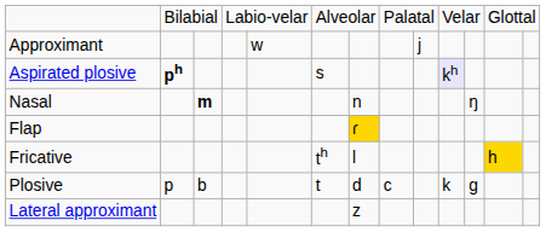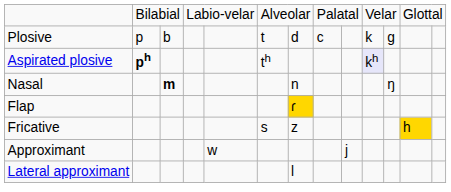 <table class="wikitable">
 <tr>
 <td></td>
 <td colspan="2">Bilabial</td>
 <td colspan="2">Labio-velar</td>
 <td colspan="2">Alveolar</td>
 <td colspan="2">Palatal</td>
 <td colspan="2">Velar</td>
 <td colspan="2">Glottal</td>
 </tr>
 <tr>
-<td>Approximant</td>
+<td>Plosive</td>
+<td>p</td>
+<td>b</td>
 <td></td>
 <td></td>
+<td>t</td>
+<td>d</td>
+<td>c</td>
 <td></td>
-<td>w</td>
-<td></td>
-<td></td>
-<td></td>
-<td>j</td>
-<td></td>
-<td></td>
+<td>k</td>
+<td>ɡ</td>
 <td></td>
 <td></td>
 </tr>
 <tr>
 <td><a href='#'>Aspirated plosive</a></td>
 <td><strong>p<sup>h</sup></strong></td>
 <td></td>
 <td></td>
 <td></td>
-<td>s</td>
+<td>t<sup>h</sup></td>
 <td></td>
 <td></td>
 <td></td>
 <td style="background: lavender;">k<sup>h</sup></td>
 <td></td>
 <td></td>
 <td></td>
 </tr>
 <tr>
 <td>Nasal</td>
 <td></td>
 <td><strong>m</strong></td>
 <td></td>
 <td></td>
 <td></td>
 <td>n</td>
 <td></td>
 <td></td>
 <td></td>
 <td>ŋ</td>
 <td></td>
 <td></td>
 </tr>
 <tr>
 <td>Flap</td>
 <td></td>
 <td></td>
 <td></td>
 <td></td>
 <td></td>
 <td style="background: gold;">ɾ</td>
 <td></td>
 <td></td>
 <td></td>
 <td></td>
 <td></td>
 <td></td>
 </tr>
 <tr>
 <td>Fricative</td>
 <td></td>
 <td></td>
 <td></td>
 <td></td>
-<td>t<sup>h</sup></td>
-<td>l</td>
+<td>s</td>
+<td>z</td>
 <td></td>
 <td></td>
 <td></td>
 <td></td>
 <td style="background: gold;">h</td>
 <td></td>
 </tr>
 <tr>
-<td>Plosive</td>
-<td>p</td>
-<td>b</td>
+<td>Approximant</td>
 <td></td>
 <td></td>
-<td>t</td>
-<td>d</td>
-<td>c</td>
 <td></td>
-<td>k</td>
-<td>ɡ</td>
+<td>w</td>
+<td></td>
+<td></td>
+<td></td>
+<td>j</td>
+<td></td>
+<td></td>
 <td></td>
 <td></td>
 </tr>
 <tr>
 <td><a href='#'>Lateral approximant</a></td>
 <td></td>
 <td></td>
 <td></td>
 <td></td>
 <td></td>
-<td>z</td>
+<td>l</td>
 <td></td>
 <td></td>
 <td></td>
 <td></td>
 <td></td>
 <td></td>
 </tr>
 </table>
